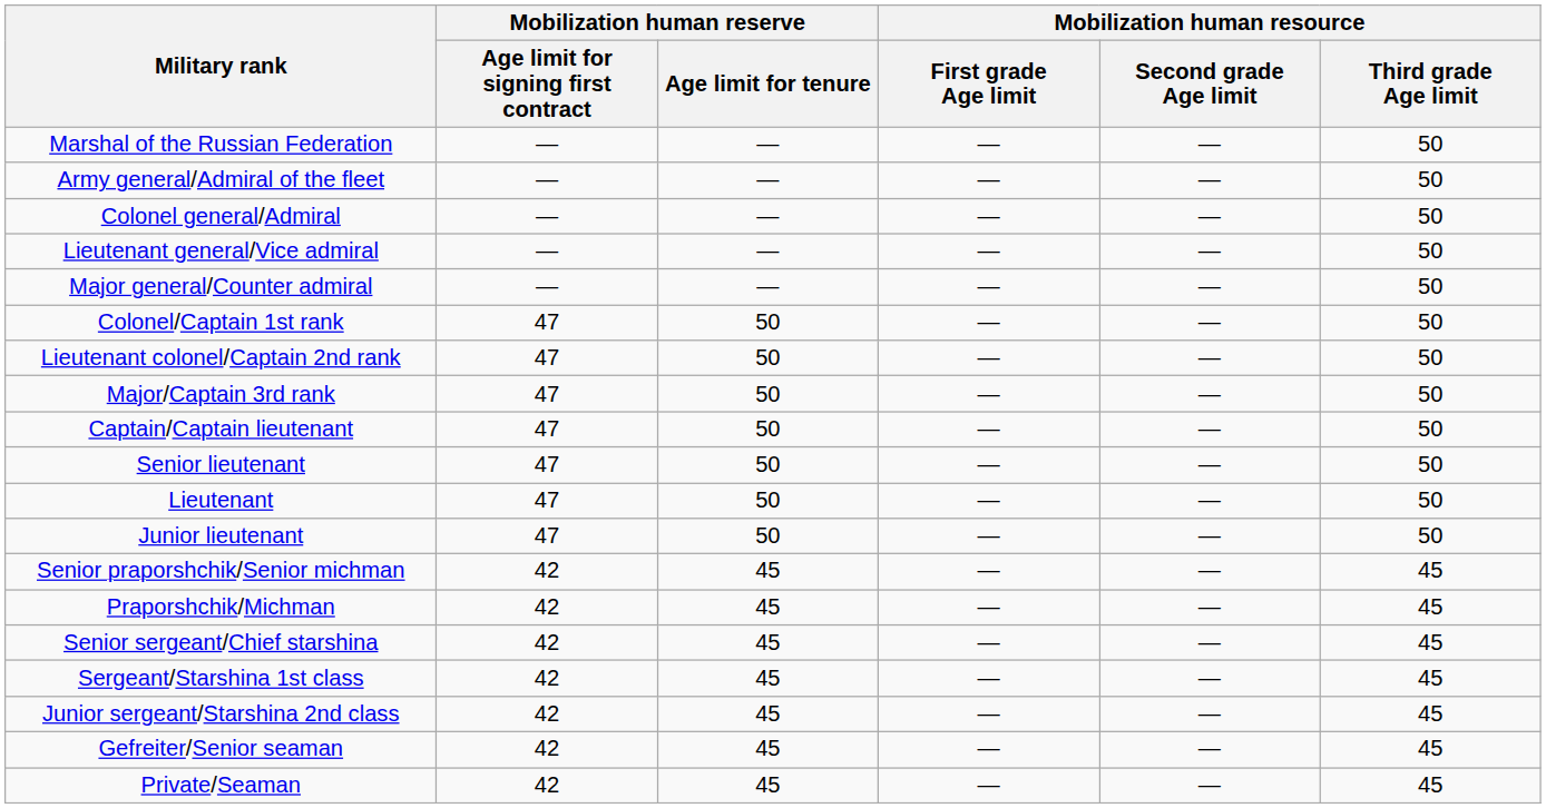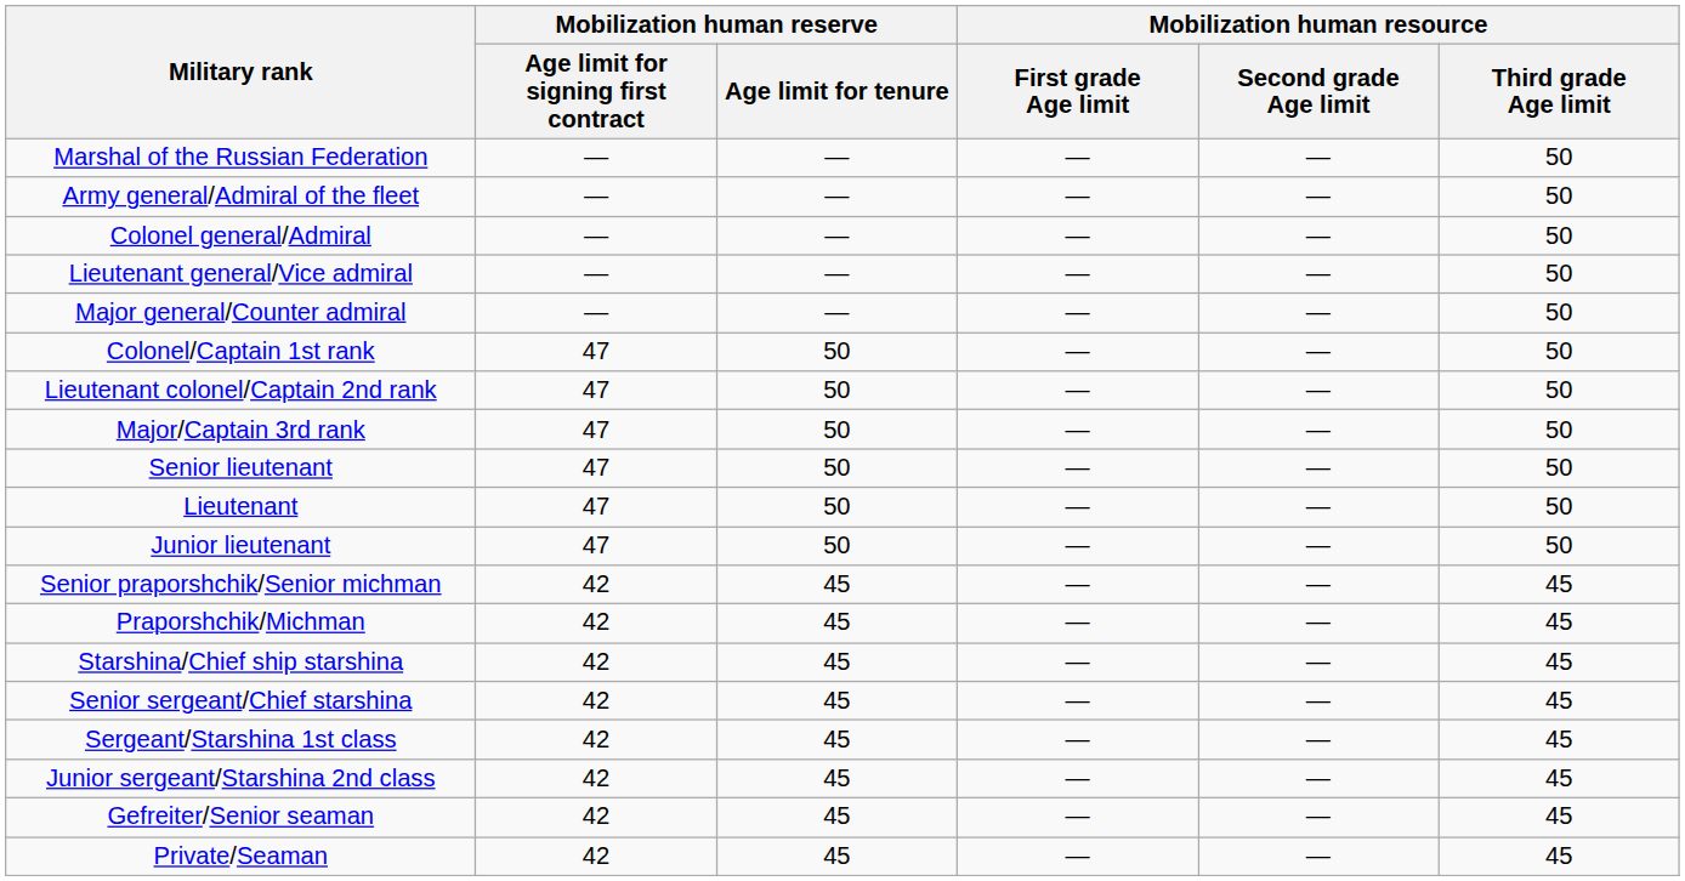 <table class="wikitable">
 <tr>
 <th rowspan="2" style="text-align: center; width: 300px;">Military rank</th>
 <th colspan="2" style="text-align: center; width: 300px;">Mobilization human reserve</th>
 <th colspan="3" style="text-align: center; width: 450px;">Mobilization human resource</th>
 </tr>
 <tr>
 <th style="text-align: center; width: 150px;">Age limit for signing first contract</th>
 <th style="text-align: center; width: 150px;">Age limit for tenure</th>
 <th style="text-align: center; width: 150px;">First grade<br>Age limit</th>
 <th style="text-align: center; width: 150px;">Second grade<br>Age limit</th>
 <th style="text-align: center; width: 150px;">Third grade<br>Age limit</th>
 </tr>
 <tr>
 <td style="text-align: center; width: 300px;"><a href='#'>Marshal of the Russian Federation</a></td>
 <td style="text-align: center; width: 150px;">—</td>
 <td style="text-align: center; width: 150px;">—</td>
 <td style="text-align: center; width: 150px;">—</td>
 <td style="text-align: center; width: 150px;">—</td>
 <td style="text-align: center; width: 150px;">50</td>
 </tr>
 <tr>
 <td style="text-align: center; width: 300px;"><a href='#'>Army general</a>/<a href='#'>Admiral of the fleet</a></td>
 <td style="text-align: center; width: 150px;">—</td>
 <td style="text-align: center; width: 150px;">—</td>
 <td style="text-align: center; width: 150px;">—</td>
 <td style="text-align: center; width: 150px;">—</td>
 <td style="text-align: center; width: 150px;">50</td>
 </tr>
 <tr>
 <td style="text-align: center; width: 300px;"><a href='#'>Colonel general</a>/<a href='#'>Admiral</a></td>
 <td style="text-align: center; width: 150px;">—</td>
 <td style="text-align: center; width: 150px;">—</td>
 <td style="text-align: center; width: 150px;">—</td>
 <td style="text-align: center; width: 150px;">—</td>
 <td style="text-align: center; width: 150px;">50</td>
 </tr>
 <tr>
 <td style="text-align: center; width: 300px;"><a href='#'>Lieutenant general</a>/<a href='#'>Vice admiral</a></td>
 <td style="text-align: center; width: 150px;">—</td>
 <td style="text-align: center; width: 150px;">—</td>
 <td style="text-align: center; width: 150px;">—</td>
 <td style="text-align: center; width: 150px;">—</td>
 <td style="text-align: center; width: 150px;">50</td>
 </tr>
 <tr>
 <td style="text-align: center; width: 300px;"><a href='#'>Major general</a>/<a href='#'>Counter admiral</a></td>
 <td style="text-align: center; width: 150px;">—</td>
 <td style="text-align: center; width: 150px;">—</td>
 <td style="text-align: center; width: 150px;">—</td>
 <td style="text-align: center; width: 150px;">—</td>
 <td style="text-align: center; width: 150px;">50</td>
 </tr>
 <tr>
 <td style="text-align: center; width: 300px;"><a href='#'>Colonel</a>/<a href='#'>Captain 1st rank</a></td>
 <td style="text-align: center; width: 150px;">47</td>
 <td style="text-align: center; width: 150px;">50</td>
 <td style="text-align: center; width: 150px;">—</td>
 <td style="text-align: center; width: 150px;">—</td>
 <td style="text-align: center; width: 150px;">50</td>
 </tr>
 <tr>
 <td style="text-align: center; width: 300px;"><a href='#'>Lieutenant colonel</a>/<a href='#'>Captain 2nd rank</a></td>
 <td style="text-align: center; width: 150px;">47</td>
 <td style="text-align: center; width: 150px;">50</td>
 <td style="text-align: center; width: 150px;">—</td>
 <td style="text-align: center; width: 150px;">—</td>
 <td style="text-align: center; width: 150px;">50</td>
 </tr>
 <tr>
 <td style="text-align: center; width: 300px;"><a href='#'>Major</a>/<a href='#'>Captain 3rd rank</a></td>
 <td style="text-align: center; width: 150px;">47</td>
 <td style="text-align: center; width: 150px;">50</td>
 <td style="text-align: center; width: 150px;">—</td>
 <td style="text-align: center; width: 150px;">—</td>
 <td style="text-align: center; width: 150px;">50</td>
 </tr>
 <tr>
-<td style="text-align: center; width: 300px;"><a href='#'>Captain</a>/<a href='#'>Captain lieutenant</a></td>
-<td style="text-align: center; width: 150px;">47</td>
-<td style="text-align: center; width: 150px;">50</td>
-<td style="text-align: center; width: 150px;">—</td>
-<td style="text-align: center; width: 150px;">—</td>
-<td style="text-align: center; width: 150px;">50</td>
-</tr>
-<tr>
 <td style="text-align: center; width: 300px;"><a href='#'>Senior lieutenant</a></td>
 <td style="text-align: center; width: 150px;">47</td>
 <td style="text-align: center; width: 150px;">50</td>
 <td style="text-align: center; width: 150px;">—</td>
 <td style="text-align: center; width: 150px;">—</td>
 <td style="text-align: center; width: 150px;">50</td>
 </tr>
 <tr>
 <td style="text-align: center; width: 300px;"><a href='#'>Lieutenant</a></td>
 <td style="text-align: center; width: 150px;">47</td>
 <td style="text-align: center; width: 150px;">50</td>
 <td style="text-align: center; width: 150px;">—</td>
 <td style="text-align: center; width: 150px;">—</td>
 <td style="text-align: center; width: 150px;">50</td>
 </tr>
 <tr>
 <td style="text-align: center; width: 300px;"><a href='#'>Junior lieutenant</a></td>
 <td style="text-align: center; width: 150px;">47</td>
 <td style="text-align: center; width: 150px;">50</td>
 <td style="text-align: center; width: 150px;">—</td>
 <td style="text-align: center; width: 150px;">—</td>
 <td style="text-align: center; width: 150px;">50</td>
 </tr>
 <tr>
 <td style="text-align: center; width: 300px;"><a href='#'>Senior praporshchik</a>/<a href='#'>Senior michman</a></td>
 <td style="text-align: center; width: 150px;">42</td>
 <td style="text-align: center; width: 150px;">45</td>
 <td style="text-align: center; width: 150px;">—</td>
 <td style="text-align: center; width: 150px;">—</td>
 <td style="text-align: center; width: 150px;">45</td>
 </tr>
 <tr>
 <td style="text-align: center; width: 300px;"><a href='#'>Praporshchik</a>/<a href='#'>Michman</a></td>
+<td style="text-align: center; width: 150px;">42</td>
+<td style="text-align: center; width: 150px;">45</td>
+<td style="text-align: center; width: 150px;">—</td>
+<td style="text-align: center; width: 150px;">—</td>
+<td style="text-align: center; width: 150px;">45</td>
+</tr>
+<tr>
+<td style="text-align: center; width: 300px;"><a href='#'>Starshina</a>/<a href='#'>Chief ship starshina</a></td>
 <td style="text-align: center; width: 150px;">42</td>
 <td style="text-align: center; width: 150px;">45</td>
 <td style="text-align: center; width: 150px;">—</td>
 <td style="text-align: center; width: 150px;">—</td>
 <td style="text-align: center; width: 150px;">45</td>
 </tr>
 <tr>
 <td style="text-align: center; width: 300px;"><a href='#'>Senior sergeant</a>/<a href='#'>Chief starshina</a></td>
 <td style="text-align: center; width: 150px;">42</td>
 <td style="text-align: center; width: 150px;">45</td>
 <td style="text-align: center; width: 150px;">—</td>
 <td style="text-align: center; width: 150px;">—</td>
 <td style="text-align: center; width: 150px;">45</td>
 </tr>
 <tr>
 <td style="text-align: center; width: 300px;"><a href='#'>Sergeant</a>/<a href='#'>Starshina 1st class</a></td>
 <td style="text-align: center; width: 150px;">42</td>
 <td style="text-align: center; width: 150px;">45</td>
 <td style="text-align: center; width: 150px;">—</td>
 <td style="text-align: center; width: 150px;">—</td>
 <td style="text-align: center; width: 150px;">45</td>
 </tr>
 <tr>
 <td style="text-align: center; width: 300px;"><a href='#'>Junior sergeant</a>/<a href='#'>Starshina 2nd class</a></td>
 <td style="text-align: center; width: 150px;">42</td>
 <td style="text-align: center; width: 150px;">45</td>
 <td style="text-align: center; width: 150px;">—</td>
 <td style="text-align: center; width: 150px;">—</td>
 <td style="text-align: center; width: 150px;">45</td>
 </tr>
 <tr>
 <td style="text-align: center; width: 300px;"><a href='#'>Gefreiter</a>/<a href='#'>Senior seaman</a></td>
 <td style="text-align: center; width: 150px;">42</td>
 <td style="text-align: center; width: 150px;">45</td>
 <td style="text-align: center; width: 150px;">—</td>
 <td style="text-align: center; width: 150px;">—</td>
 <td style="text-align: center; width: 150px;">45</td>
 </tr>
 <tr>
 <td style="text-align: center; width: 300px;"><a href='#'>Private</a>/<a href='#'>Seaman</a></td>
 <td style="text-align: center; width: 150px;">42</td>
 <td style="text-align: center; width: 150px;">45</td>
 <td style="text-align: center; width: 150px;">—</td>
 <td style="text-align: center; width: 150px;">—</td>
 <td style="text-align: center; width: 150px;">45</td>
 </tr>
 <tr>
 </tr>
 </table>
